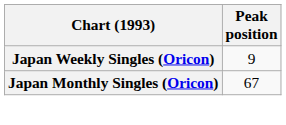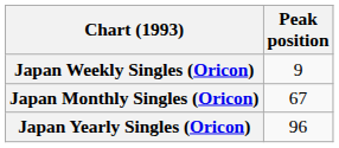 <table class="wikitable sortable plainrowheaders" style="text-align:center;">
 <tr>
 <th scope="col">Chart (1993)</th>
 <th scope="col">Peak<br>position</th>
 </tr>
 <tr>
 <th scope="row">Japan Weekly Singles (<a href='#'>Oricon</a>)</th>
 <td style="text-align:center;">9</td>
 </tr>
 <tr>
 <th scope="row">Japan Monthly Singles (<a href='#'>Oricon</a>)</th>
 <td style="text-align:center;">67</td>
 </tr>
+<tr>
+<th scope="row">Japan Yearly Singles (<a href='#'>Oricon</a>)</th>
+<td style="text-align:center;">96</td>
+</tr>
 </table>
